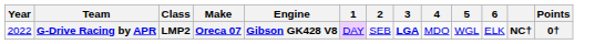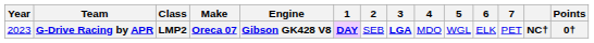 <table class="wikitable" style="text-align:center; font-size:85%">
 <tr>
 <th>Year</th>
 <th>Team</th>
 <th>Class</th>
 <th>Make</th>
 <th>Engine</th>
 <th>1</th>
 <th>2</th>
 <th>3</th>
 <th>4</th>
 <th>5</th>
 <th>6</th>
+<th>7</th>
 <th></th>
 <th>Points</th>
 </tr>
 <tr>
-<td><a href='#'>2022</a></td>
+<td><a href='#'>2023</a></td>
 <th nowrap><a href='#'>G-Drive Racing</a> by <a href='#'>APR</a></th>
 <th>LMP2</th>
 <th nowrap><a href='#'>Oreca 07</a></th>
 <th nowrap><a href='#'>Gibson</a> GK428 V8</th>
-<td style="background:#EFCFFF;"><a href='#'>DAY</a><br></td>
+<td style="background:#EFCFFF;"><strong><a href='#'>DAY</a><br></strong></td>
 <td><a href='#'>SEB</a></td>
 <td><strong><a href='#'>LGA</a></strong></td>
 <td><a href='#'>MDO</a></td>
 <td><a href='#'>WGL</a></td>
 <td><a href='#'>ELK</a></td>
+<td><a href='#'>PET</a></td>
 <th>NC†</th>
 <th>0†</th>
 </tr>
 </table>
